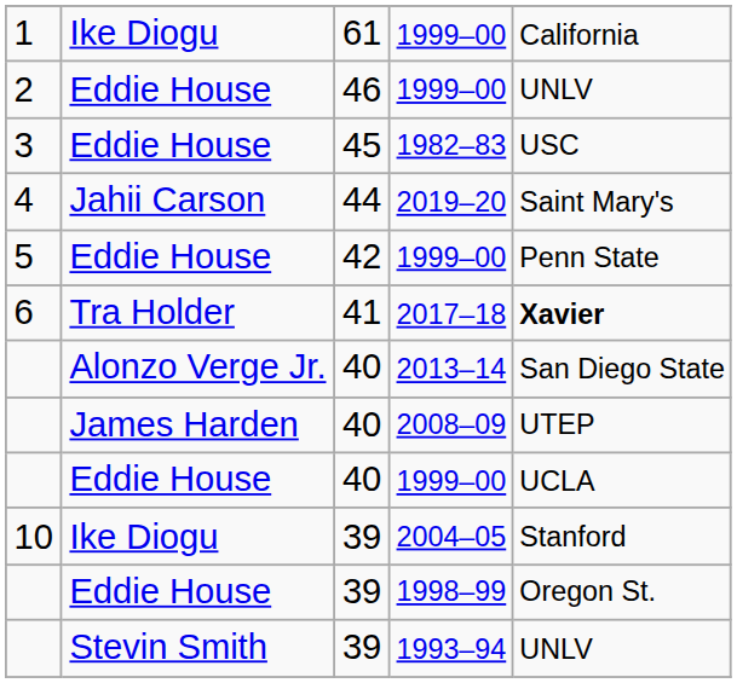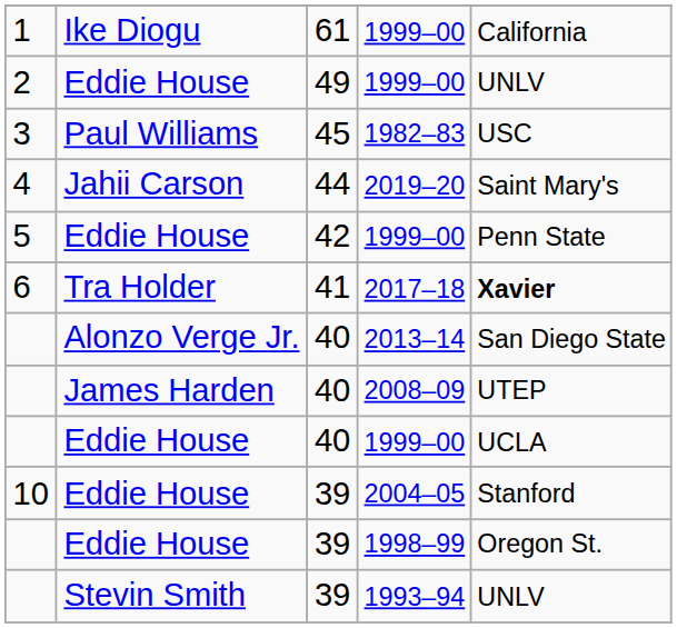 <table class="wikitable">
 <tr>
 </tr>
 <tr>
 <td>1</td>
 <td><a href='#'>Ike Diogu</a></td>
 <td>61</td>
 <td style="font-size:80%;"><a href='#'>1999–00</a></td>
 <td style="font-size:80%;">California</td>
 </tr>
 <tr>
 <td>2</td>
 <td><a href='#'>Eddie House</a></td>
-<td>46</td>
+<td>49</td>
 <td style="font-size:80%;"><a href='#'>1999–00</a></td>
 <td style="font-size:80%;">UNLV</td>
 </tr>
 <tr>
 <td>3</td>
-<td><a href='#'>Eddie House</a></td>
+<td><a href='#'>Paul Williams</a></td>
 <td>45</td>
 <td style="font-size:80%;"><a href='#'>1982–83</a></td>
 <td style="font-size:80%;">USC</td>
 </tr>
 <tr>
 <td>4</td>
 <td><a href='#'>Jahii Carson</a></td>
 <td>44</td>
 <td style="font-size:80%;"><a href='#'>2019–20</a></td>
 <td style="font-size:80%;">Saint Mary's</td>
 </tr>
 <tr>
 <td>5</td>
 <td><a href='#'>Eddie House</a></td>
 <td>42</td>
 <td style="font-size:80%;"><a href='#'>1999–00</a></td>
 <td style="font-size:80%;">Penn State</td>
 </tr>
 <tr>
 <td>6</td>
 <td><a href='#'>Tra Holder</a></td>
 <td>41</td>
 <td style="font-size:80%;"><a href='#'>2017–18</a></td>
 <td style="font-size:80%;"><strong>Xavier</strong></td>
 </tr>
 <tr>
 <td></td>
 <td><a href='#'>Alonzo Verge Jr.</a></td>
 <td>40</td>
 <td style="font-size:80%;"><a href='#'>2013–14</a></td>
 <td style="font-size:80%;">San Diego State</td>
 </tr>
 <tr>
 <td></td>
 <td><a href='#'>James Harden</a></td>
 <td>40</td>
 <td style="font-size:80%;"><a href='#'>2008–09</a></td>
 <td style="font-size:80%;">UTEP</td>
 </tr>
 <tr>
 <td></td>
 <td><a href='#'>Eddie House</a></td>
 <td>40</td>
 <td style="font-size:80%;"><a href='#'>1999–00</a></td>
 <td style="font-size:80%;">UCLA</td>
 </tr>
 <tr>
 <td>10</td>
-<td><a href='#'>Ike Diogu</a></td>
+<td><a href='#'>Eddie House</a></td>
 <td>39</td>
 <td style="font-size:80%;"><a href='#'>2004–05</a></td>
 <td style="font-size:80%;">Stanford</td>
 </tr>
 <tr>
 <td></td>
 <td><a href='#'>Eddie House</a></td>
 <td>39</td>
 <td style="font-size:80%;"><a href='#'>1998–99</a></td>
 <td style="font-size:80%;">Oregon St.</td>
 </tr>
 <tr>
 <td></td>
 <td><a href='#'>Stevin Smith</a></td>
 <td>39</td>
 <td style="font-size:80%;"><a href='#'>1993–94</a></td>
 <td style="font-size:80%;">UNLV</td>
 </tr>
 </table>
